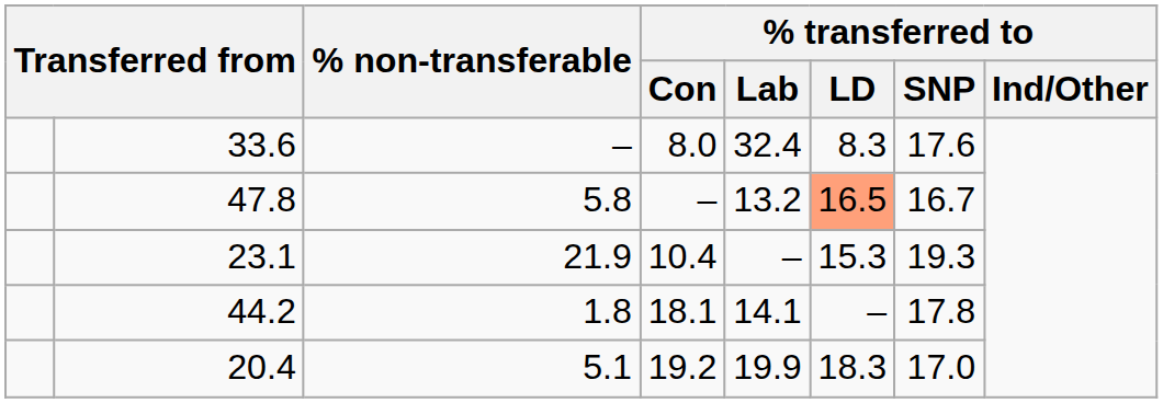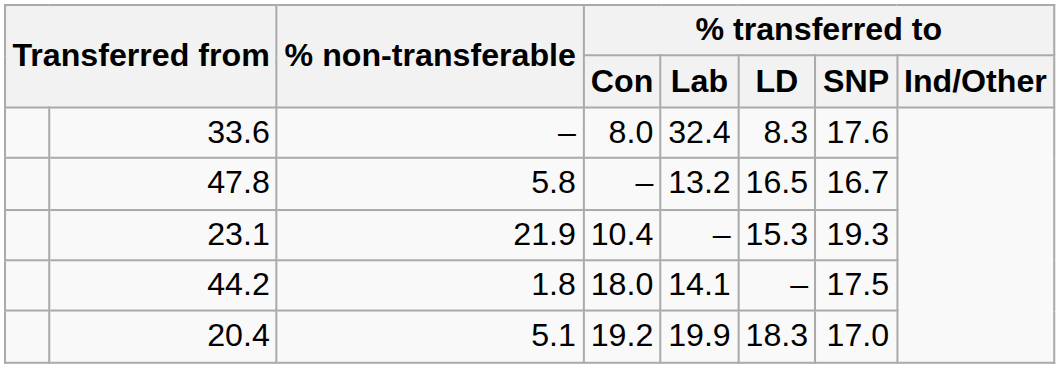 <table class="wikitable" style="text-align:right;">
 <tr>
 <th rowspan="2" colspan="2">Transferred from</th>
 <th rowspan="2">% non-transferable</th>
 <th colspan="5">% transferred to</th>
 </tr>
 <tr>
 <th>Con</th>
 <th>Lab</th>
 <th>LD</th>
 <th>SNP</th>
 <th>Ind/Other</th>
 </tr>
 <tr>
 <td></td>
 <td>33.6</td>
 <td>–</td>
 <td>8.0</td>
 <td>32.4</td>
 <td>8.3</td>
 <td>17.6</td>
 </tr>
 <tr>
 <td></td>
 <td>47.8</td>
 <td>5.8</td>
 <td>–</td>
 <td>13.2</td>
-<td style="background: lightsalmon;">16.5</td>
+<td>16.5</td>
 <td>16.7</td>
 </tr>
 <tr>
 <td></td>
 <td>23.1</td>
 <td>21.9</td>
 <td>10.4</td>
 <td>–</td>
 <td>15.3</td>
 <td>19.3</td>
 </tr>
 <tr>
 <td></td>
 <td>44.2</td>
 <td>1.8</td>
-<td>18.1</td>
+<td>18.0</td>
 <td>14.1</td>
 <td>–</td>
-<td>17.8</td>
+<td>17.5</td>
 </tr>
 <tr>
 <td></td>
 <td>20.4</td>
 <td>5.1</td>
 <td>19.2</td>
 <td>19.9</td>
 <td>18.3</td>
 <td>17.0</td>
 </tr>
 </table>
